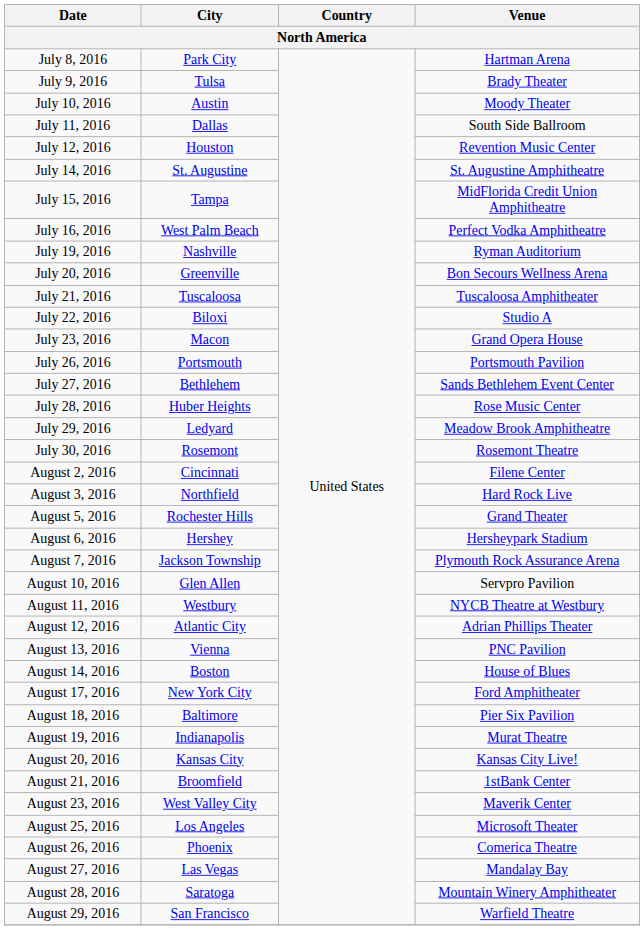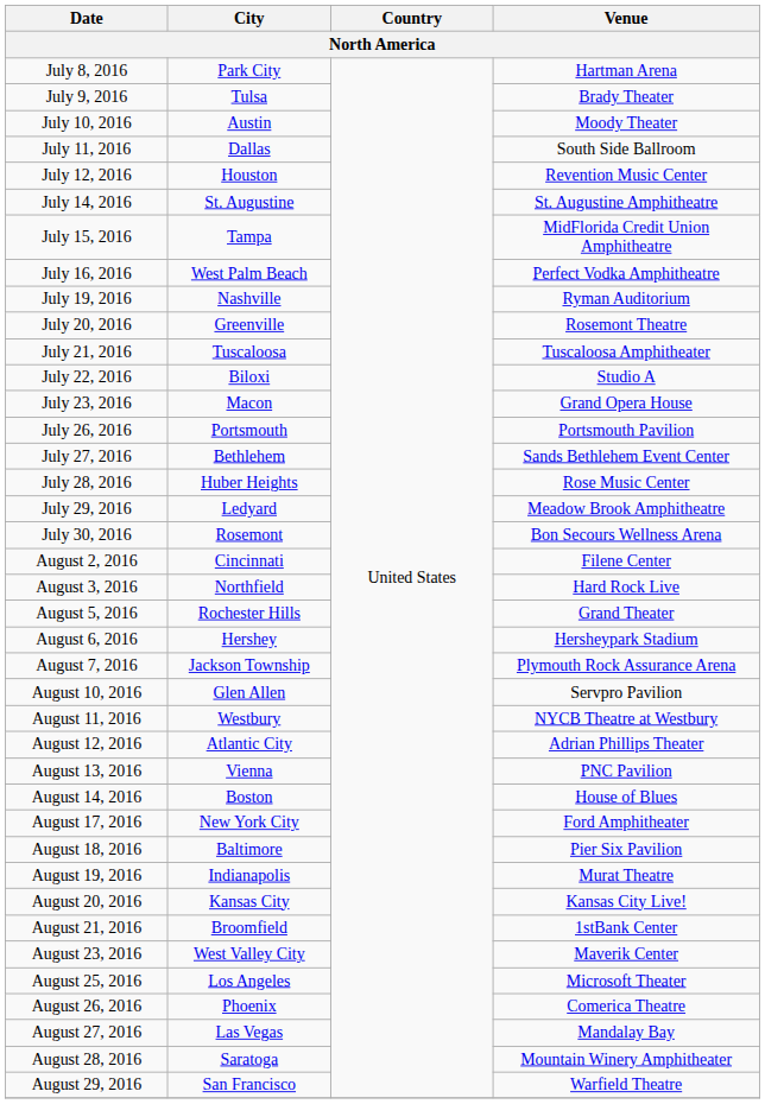 <table class="wikitable" style="text-align:center;">
 <tr>
 <th style="width:150px;">Date</th>
 <th style="width:150px;">City</th>
 <th style="width:150px;">Country</th>
 <th style="width:250px;">Venue</th>
 </tr>
 <tr>
 <th colspan="4">North America</th>
 </tr>
 <tr>
 <td>July 8, 2016</td>
 <td><a href='#'>Park City</a></td>
 <td rowspan="39">United States</td>
 <td><a href='#'>Hartman Arena</a></td>
 </tr>
 <tr>
 <td>July 9, 2016</td>
 <td><a href='#'>Tulsa</a></td>
 <td><a href='#'>Brady Theater</a></td>
 </tr>
 <tr>
 <td>July 10, 2016</td>
 <td><a href='#'>Austin</a></td>
 <td><a href='#'>Moody Theater</a></td>
 </tr>
 <tr>
 <td>July 11, 2016</td>
 <td><a href='#'>Dallas</a></td>
 <td>South Side Ballroom</td>
 </tr>
 <tr>
 <td>July 12, 2016</td>
 <td><a href='#'>Houston</a></td>
 <td><a href='#'>Revention Music Center</a></td>
 </tr>
 <tr>
 <td>July 14, 2016</td>
 <td><a href='#'>St. Augustine</a></td>
 <td><a href='#'>St. Augustine Amphitheatre</a></td>
 </tr>
 <tr>
 <td>July 15, 2016</td>
 <td><a href='#'>Tampa</a></td>
 <td><a href='#'>MidFlorida Credit Union Amphitheatre</a></td>
 </tr>
 <tr>
 <td>July 16, 2016</td>
 <td><a href='#'>West Palm Beach</a></td>
 <td><a href='#'>Perfect Vodka Amphitheatre</a></td>
 </tr>
 <tr>
 <td>July 19, 2016</td>
 <td><a href='#'>Nashville</a></td>
 <td><a href='#'>Ryman Auditorium</a></td>
 </tr>
 <tr>
 <td>July 20, 2016</td>
 <td><a href='#'>Greenville</a></td>
-<td><a href='#'>Bon Secours Wellness Arena</a></td>
+<td><a href='#'>Rosemont Theatre</a></td>
 </tr>
 <tr>
 <td>July 21, 2016</td>
 <td><a href='#'>Tuscaloosa</a></td>
 <td><a href='#'>Tuscaloosa Amphitheater</a></td>
 </tr>
 <tr>
 <td>July 22, 2016</td>
 <td><a href='#'>Biloxi</a></td>
 <td><a href='#'>Studio A</a></td>
 </tr>
 <tr>
 <td>July 23, 2016</td>
 <td><a href='#'>Macon</a></td>
 <td><a href='#'>Grand Opera House</a></td>
 </tr>
 <tr>
 <td>July 26, 2016</td>
 <td><a href='#'>Portsmouth</a></td>
 <td><a href='#'>Portsmouth Pavilion</a></td>
 </tr>
 <tr>
 <td>July 27, 2016</td>
 <td><a href='#'>Bethlehem</a></td>
 <td><a href='#'>Sands Bethlehem Event Center</a></td>
 </tr>
 <tr>
 <td>July 28, 2016</td>
 <td><a href='#'>Huber Heights</a></td>
 <td><a href='#'>Rose Music Center</a></td>
 </tr>
 <tr>
 <td>July 29, 2016</td>
 <td><a href='#'>Ledyard</a></td>
 <td><a href='#'>Meadow Brook Amphitheatre</a></td>
 </tr>
 <tr>
 <td>July 30, 2016</td>
 <td><a href='#'>Rosemont</a></td>
-<td><a href='#'>Rosemont Theatre</a></td>
+<td><a href='#'>Bon Secours Wellness Arena</a></td>
 </tr>
 <tr>
 <td>August 2, 2016</td>
 <td><a href='#'>Cincinnati</a></td>
 <td><a href='#'>Filene Center</a></td>
 </tr>
 <tr>
 <td>August 3, 2016</td>
 <td><a href='#'>Northfield</a></td>
 <td><a href='#'>Hard Rock Live</a></td>
 </tr>
 <tr>
 <td>August 5, 2016</td>
 <td><a href='#'>Rochester Hills</a></td>
 <td><a href='#'>Grand Theater</a></td>
 </tr>
 <tr>
 <td>August 6, 2016</td>
 <td><a href='#'>Hershey</a></td>
 <td><a href='#'>Hersheypark Stadium</a></td>
 </tr>
 <tr>
 <td>August 7, 2016</td>
 <td><a href='#'>Jackson Township</a></td>
 <td><a href='#'>Plymouth Rock Assurance Arena</a></td>
 </tr>
 <tr>
 <td>August 10, 2016</td>
 <td><a href='#'>Glen Allen</a></td>
 <td>Servpro Pavilion</td>
 </tr>
 <tr>
 <td>August 11, 2016</td>
 <td><a href='#'>Westbury</a></td>
 <td><a href='#'>NYCB Theatre at Westbury</a></td>
 </tr>
 <tr>
 <td>August 12, 2016</td>
 <td><a href='#'>Atlantic City</a></td>
 <td><a href='#'>Adrian Phillips Theater</a></td>
 </tr>
 <tr>
 <td>August 13, 2016</td>
 <td><a href='#'>Vienna</a></td>
 <td><a href='#'>PNC Pavilion</a></td>
 </tr>
 <tr>
 <td>August 14, 2016</td>
 <td><a href='#'>Boston</a></td>
 <td><a href='#'>House of Blues</a></td>
 </tr>
 <tr>
 <td>August 17, 2016</td>
 <td><a href='#'>New York City</a></td>
 <td><a href='#'>Ford Amphitheater</a></td>
 </tr>
 <tr>
 <td>August 18, 2016</td>
 <td><a href='#'>Baltimore</a></td>
 <td><a href='#'>Pier Six Pavilion</a></td>
 </tr>
 <tr>
 <td>August 19, 2016</td>
 <td><a href='#'>Indianapolis</a></td>
 <td><a href='#'>Murat Theatre</a></td>
 </tr>
 <tr>
 <td>August 20, 2016</td>
 <td><a href='#'>Kansas City</a></td>
 <td><a href='#'>Kansas City Live!</a></td>
 </tr>
 <tr>
 <td>August 21, 2016</td>
 <td><a href='#'>Broomfield</a></td>
 <td><a href='#'>1stBank Center</a></td>
 </tr>
 <tr>
 <td>August 23, 2016</td>
 <td><a href='#'>West Valley City</a></td>
 <td><a href='#'>Maverik Center</a></td>
 </tr>
 <tr>
 <td>August 25, 2016</td>
 <td><a href='#'>Los Angeles</a></td>
 <td><a href='#'>Microsoft Theater</a></td>
 </tr>
 <tr>
 <td>August 26, 2016</td>
 <td><a href='#'>Phoenix</a></td>
 <td><a href='#'>Comerica Theatre</a></td>
 </tr>
 <tr>
 <td>August 27, 2016</td>
 <td><a href='#'>Las Vegas</a></td>
 <td><a href='#'>Mandalay Bay</a></td>
 </tr>
 <tr>
 <td>August 28, 2016</td>
 <td><a href='#'>Saratoga</a></td>
 <td><a href='#'>Mountain Winery Amphitheater</a></td>
 </tr>
 <tr>
 <td>August 29, 2016</td>
 <td><a href='#'>San Francisco</a></td>
 <td><a href='#'>Warfield Theatre</a></td>
 </tr>
 <tr>
 </tr>
 </table>
